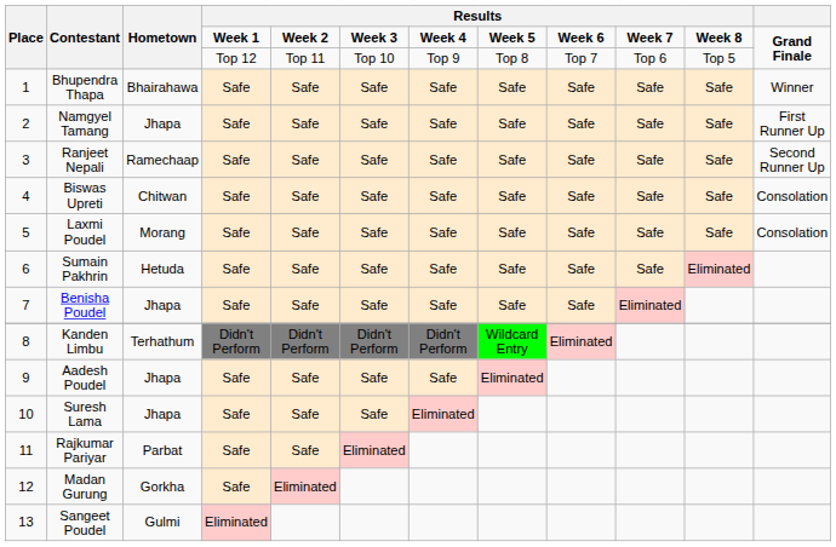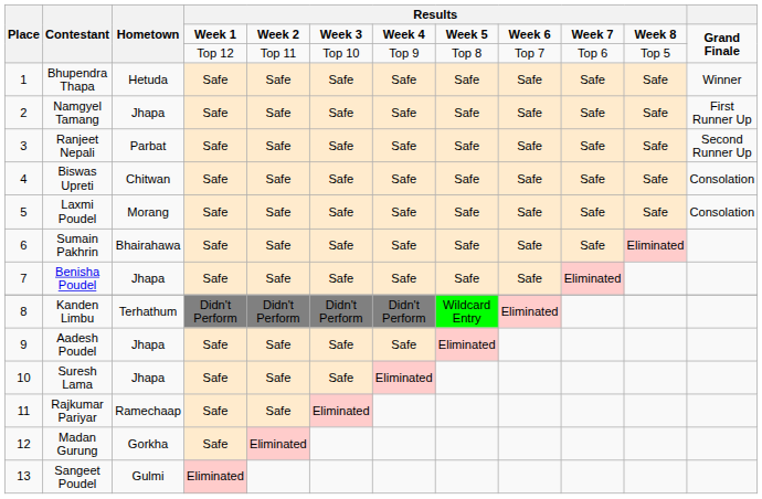 <table class="wikitable" style="text-align:center; font-size:95%; width:95%; margin:1em auto">
 <tr>
 <th rowspan="3" style="width:30px">Place</th>
 <th rowspan="3" style="width:120px">Contestant</th>
 <th rowspan="3">Hometown</th>
 <th colspan="8">Results</th>
 <th></th>
 </tr>
 <tr>
 <td><strong>Week 1</strong></td>
 <td><strong>Week 2</strong></td>
 <td><strong>Week 3</strong></td>
 <td><strong>Week 4</strong></td>
 <td><strong>Week 5</strong></td>
 <td><strong>Week 6</strong></td>
 <td><strong>Week 7</strong></td>
 <td><strong>Week 8</strong></td>
 <td rowspan="2"><strong>Grand Finale</strong></td>
 </tr>
 <tr>
 <td>Top 12</td>
 <td>Top 11</td>
 <td>Top 10</td>
 <td>Top 9</td>
 <td>Top 8</td>
 <td>Top 7</td>
 <td>Top 6</td>
 <td>Top 5</td>
 </tr>
 <tr>
 <td>1</td>
 <td>Bhupendra Thapa</td>
-<td>Bhairahawa</td>
+<td>Hetuda</td>
 <td style="background:#FFEBCD;">Safe</td>
 <td style="background:#FFEBCD;">Safe</td>
 <td style="background:#FFEBCD;">Safe</td>
 <td style="background:#FFEBCD;">Safe</td>
 <td style="background:#FFEBCD;">Safe</td>
 <td style="background:#FFEBCD;">Safe</td>
 <td style="background:#FFEBCD;">Safe</td>
 <td style="background:#FFEBCD;">Safe</td>
 <td>Winner</td>
 </tr>
 <tr>
 <td>2</td>
 <td>Namgyel Tamang</td>
 <td>Jhapa</td>
 <td style="background:#FFEBCD;">Safe</td>
 <td style="background:#FFEBCD;">Safe</td>
 <td style="background:#FFEBCD;">Safe</td>
 <td style="background:#FFEBCD;">Safe</td>
 <td style="background:#FFEBCD;">Safe</td>
 <td style="background:#FFEBCD;">Safe</td>
 <td style="background:#FFEBCD;">Safe</td>
 <td style="background:#FFEBCD;">Safe</td>
 <td>First Runner Up</td>
 </tr>
 <tr>
 <td>3</td>
 <td>Ranjeet Nepali</td>
-<td>Ramechaap</td>
+<td>Parbat</td>
 <td style="background:#FFEBCD;">Safe</td>
 <td style="background:#FFEBCD;">Safe</td>
 <td style="background:#FFEBCD;">Safe</td>
 <td style="background:#FFEBCD;">Safe</td>
 <td style="background:#FFEBCD;">Safe</td>
 <td style="background:#FFEBCD;">Safe</td>
 <td style="background:#FFEBCD;">Safe</td>
 <td style="background:#FFEBCD;">Safe</td>
 <td>Second Runner Up</td>
 </tr>
 <tr>
 <td>4</td>
 <td>Biswas Upreti</td>
 <td>Chitwan</td>
 <td style="background:#FFEBCD;">Safe</td>
 <td style="background:#FFEBCD;">Safe</td>
 <td style="background:#FFEBCD;">Safe</td>
 <td style="background:#FFEBCD;">Safe</td>
 <td style="background:#FFEBCD;">Safe</td>
 <td style="background:#FFEBCD;">Safe</td>
 <td style="background:#FFEBCD;">Safe</td>
 <td style="background:#FFEBCD;">Safe</td>
 <td>Consolation</td>
 </tr>
 <tr>
 <td>5</td>
 <td>Laxmi Poudel</td>
 <td>Morang</td>
 <td style="background:#FFEBCD;">Safe</td>
 <td style="background:#FFEBCD;">Safe</td>
 <td style="background:#FFEBCD;">Safe</td>
 <td style="background:#FFEBCD;">Safe</td>
 <td style="background:#FFEBCD;">Safe</td>
 <td style="background:#FFEBCD;">Safe</td>
 <td style="background:#FFEBCD;">Safe</td>
 <td style="background:#FFEBCD;">Safe</td>
 <td>Consolation</td>
 </tr>
 <tr>
 <td>6</td>
 <td>Sumain Pakhrin</td>
-<td>Hetuda</td>
+<td>Bhairahawa</td>
 <td style="background:#FFEBCD;">Safe</td>
 <td style="background:#FFEBCD;">Safe</td>
 <td style="background:#FFEBCD;">Safe</td>
 <td style="background:#FFEBCD;">Safe</td>
 <td style="background:#FFEBCD;">Safe</td>
 <td style="background:#FFEBCD;">Safe</td>
 <td style="background:#FFEBCD;">Safe</td>
 <td style="background:#FFCCCB;">Eliminated</td>
 <td></td>
 </tr>
 <tr>
 <td>7</td>
 <td><a href='#'>Benisha Poudel</a></td>
 <td>Jhapa</td>
 <td style="background:#FFEBCD;">Safe</td>
 <td style="background:#FFEBCD;">Safe</td>
 <td style="background:#FFEBCD;">Safe</td>
 <td style="background:#FFEBCD;">Safe</td>
 <td style="background:#FFEBCD;">Safe</td>
 <td style="background:#FFEBCD;">Safe</td>
 <td style="background:#FFCCCB;">Eliminated</td>
 <td></td>
 <td></td>
 </tr>
 <tr>
 </tr>
 <tr>
 <td>8</td>
 <td>Kanden Limbu</td>
 <td>Terhathum</td>
 <td style="background:#808080;">Didn't Perform</td>
 <td style="background:#808080;">Didn't Perform</td>
 <td style="background:#808080;">Didn't Perform</td>
 <td style="background:#808080;">Didn't Perform</td>
 <td style="background:#00FF00;">Wildcard Entry</td>
 <td style="background:#FFCCCB;">Eliminated</td>
 <td></td>
 <td></td>
 <td></td>
 </tr>
 <tr>
 <td>9</td>
 <td>Aadesh Poudel</td>
 <td>Jhapa</td>
 <td style="background:#FFEBCD;">Safe</td>
 <td style="background:#FFEBCD;">Safe</td>
 <td style="background:#FFEBCD;">Safe</td>
 <td style="background:#FFEBCD;">Safe</td>
 <td style="background:#FFCCCB;">Eliminated</td>
 <td></td>
 <td></td>
 <td></td>
 <td></td>
 </tr>
 <tr>
 <td>10</td>
 <td>Suresh Lama</td>
 <td>Jhapa</td>
 <td style="background:#FFEBCD;">Safe</td>
 <td style="background:#FFEBCD;">Safe</td>
 <td style="background:#FFEBCD;">Safe</td>
 <td style="background:#FFCCCB;">Eliminated</td>
 <td></td>
 <td></td>
 <td></td>
 <td></td>
 <td></td>
 </tr>
 <tr>
 <td>11</td>
 <td>Rajkumar Pariyar</td>
-<td>Parbat</td>
+<td>Ramechaap</td>
 <td style="background:#FFEBCD;">Safe</td>
 <td style="background:#FFEBCD;">Safe</td>
 <td style="background:#FFCCCB;">Eliminated</td>
 <td></td>
 <td></td>
 <td></td>
 <td></td>
 <td></td>
 <td></td>
 </tr>
 <tr>
 <td>12</td>
 <td>Madan Gurung</td>
 <td>Gorkha</td>
 <td style="background:#FFEBCD;">Safe</td>
 <td style="background:#FFCCCB;">Eliminated</td>
 <td></td>
 <td></td>
 <td></td>
 <td></td>
 <td></td>
 <td></td>
 <td></td>
 </tr>
 <tr>
 <td>13</td>
 <td>Sangeet Poudel</td>
 <td>Gulmi</td>
 <td style="background:#FFCCCB;">Eliminated</td>
 <td></td>
 <td></td>
 <td></td>
 <td></td>
 <td></td>
 <td></td>
 <td></td>
 <td></td>
 </tr>
 </table>
